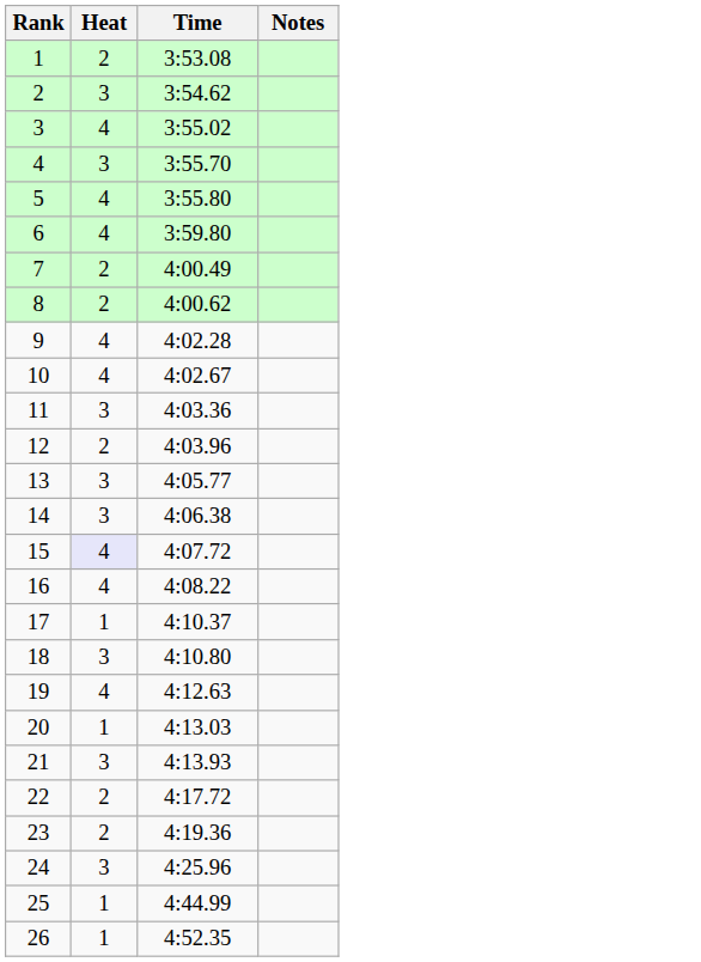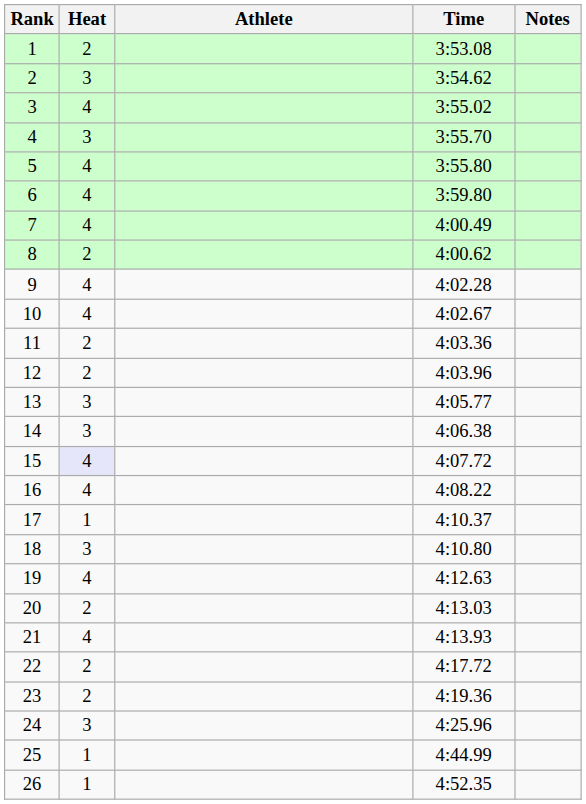 <table class="wikitable" style="text-align:center">
 <tr>
 <th width=40>Rank</th>
 <th width=40>Heat</th>
+<th width=250>Athlete</th>
 <th width=80>Time</th>
 <th width=50>Notes</th>
 </tr>
 <tr bgcolor=ccffcc>
 <td>1</td>
 <td>2</td>
+<td align=left></td>
 <td>3:53.08</td>
 <td></td>
 </tr>
 <tr bgcolor=ccffcc>
 <td>2</td>
 <td>3</td>
+<td align=left></td>
 <td>3:54.62</td>
 <td></td>
 </tr>
 <tr bgcolor=ccffcc>
 <td>3</td>
 <td>4</td>
+<td align=left></td>
 <td>3:55.02</td>
 <td></td>
 </tr>
 <tr bgcolor=ccffcc>
 <td>4</td>
 <td>3</td>
+<td align=left></td>
 <td>3:55.70</td>
 <td></td>
 </tr>
 <tr bgcolor=ccffcc>
 <td>5</td>
 <td>4</td>
+<td align=left></td>
 <td>3:55.80</td>
 <td></td>
 </tr>
 <tr bgcolor=ccffcc>
 <td>6</td>
 <td>4</td>
+<td align=left></td>
 <td>3:59.80</td>
 <td></td>
 </tr>
 <tr bgcolor=ccffcc>
 <td>7</td>
-<td>2</td>
+<td>4</td>
+<td align=left></td>
 <td>4:00.49</td>
 <td></td>
 </tr>
 <tr bgcolor=ccffcc>
 <td>8</td>
 <td>2</td>
+<td align=left></td>
 <td>4:00.62</td>
 <td></td>
 </tr>
 <tr>
 <td>9</td>
 <td>4</td>
+<td align=left></td>
 <td>4:02.28</td>
 <td></td>
 </tr>
 <tr>
 <td>10</td>
 <td>4</td>
+<td align=left></td>
 <td>4:02.67</td>
 <td></td>
 </tr>
 <tr>
 <td>11</td>
-<td>3</td>
+<td>2</td>
+<td align=left></td>
 <td>4:03.36</td>
 <td></td>
 </tr>
 <tr>
 <td>12</td>
 <td>2</td>
+<td align=left></td>
 <td>4:03.96</td>
 <td></td>
 </tr>
 <tr>
 <td>13</td>
 <td>3</td>
+<td align=left></td>
 <td>4:05.77</td>
 <td></td>
 </tr>
 <tr>
 <td>14</td>
 <td>3</td>
+<td align=left></td>
 <td>4:06.38</td>
 <td></td>
 </tr>
 <tr>
 <td>15</td>
 <td style="background: lavender;">4</td>
+<td align=left></td>
 <td>4:07.72</td>
 <td></td>
 </tr>
 <tr>
 <td>16</td>
 <td>4</td>
+<td align=left></td>
 <td>4:08.22</td>
 <td></td>
 </tr>
 <tr>
 <td>17</td>
 <td>1</td>
+<td align=left></td>
 <td>4:10.37</td>
 <td></td>
 </tr>
 <tr>
 <td>18</td>
 <td>3</td>
+<td align=left></td>
 <td>4:10.80</td>
 <td></td>
 </tr>
 <tr>
 <td>19</td>
 <td>4</td>
+<td align=left></td>
 <td>4:12.63</td>
 <td></td>
 </tr>
 <tr>
 <td>20</td>
-<td>1</td>
+<td>2</td>
+<td align=left></td>
 <td>4:13.03</td>
 <td></td>
 </tr>
 <tr>
 <td>21</td>
-<td>3</td>
+<td>4</td>
+<td align=left></td>
 <td>4:13.93</td>
 <td></td>
 </tr>
 <tr>
 <td>22</td>
 <td>2</td>
+<td align=left></td>
 <td>4:17.72</td>
 <td></td>
 </tr>
 <tr>
 <td>23</td>
 <td>2</td>
+<td align=left></td>
 <td>4:19.36</td>
 <td></td>
 </tr>
 <tr>
 <td>24</td>
 <td>3</td>
+<td align=left></td>
 <td>4:25.96</td>
 <td></td>
 </tr>
 <tr>
 <td>25</td>
 <td>1</td>
+<td align=left></td>
 <td>4:44.99</td>
 <td></td>
 </tr>
 <tr>
 <td>26</td>
 <td>1</td>
+<td align=left></td>
 <td>4:52.35</td>
 <td></td>
 </tr>
 </table>
